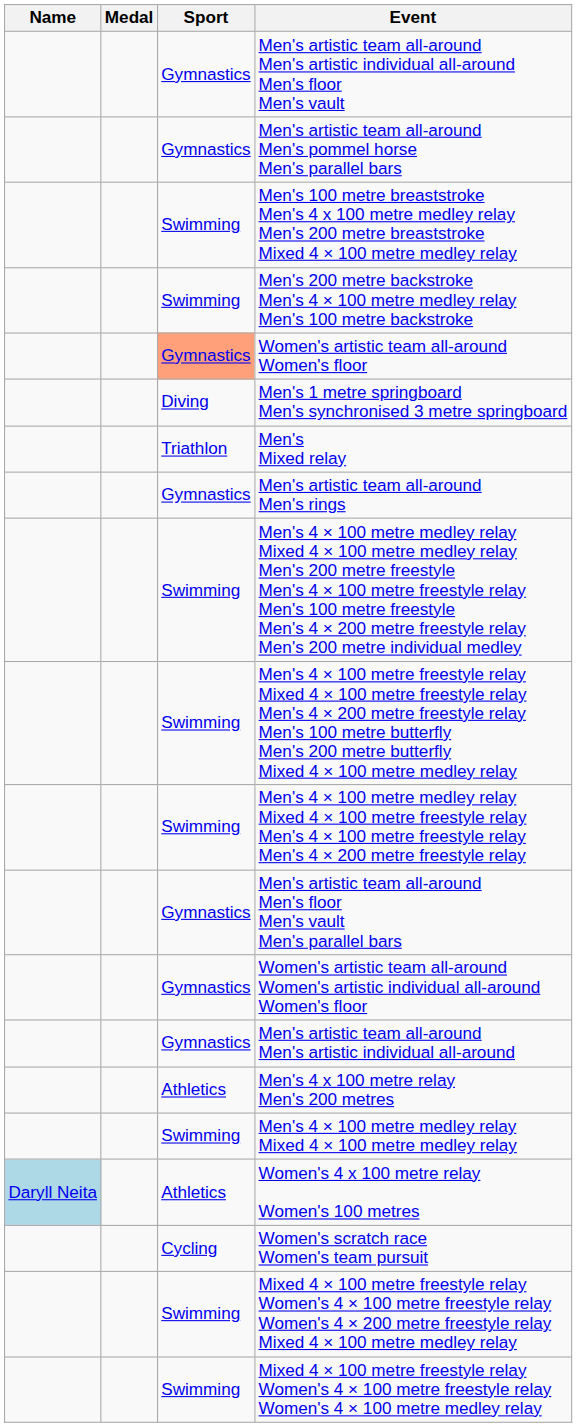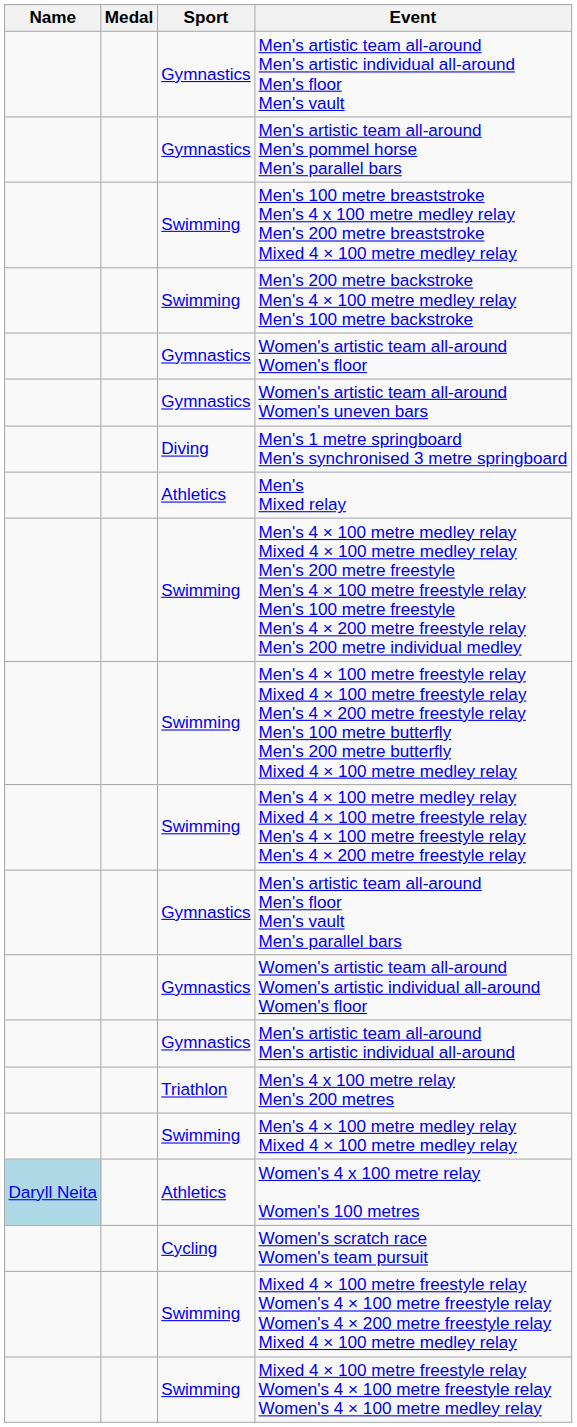 <table class="wikitable sortable">
 <tr>
 <th>Name</th>
 <th>Medal</th>
 <th>Sport</th>
 <th>Event</th>
 </tr>
 <tr>
 <td></td>
 <td><br><br><br></td>
 <td><a href='#'>Gymnastics</a></td>
 <td><a href='#'>Men's artistic team all-around</a><br><a href='#'>Men's artistic individual all-around</a><br><a href='#'>Men's floor</a><br><a href='#'>Men's vault</a></td>
 </tr>
 <tr>
 <td></td>
 <td><br><br></td>
 <td><a href='#'>Gymnastics</a></td>
 <td><a href='#'>Men's artistic team all-around</a><br><a href='#'>Men's pommel horse</a><br><a href='#'>Men's parallel bars</a></td>
 </tr>
 <tr>
 <td></td>
 <td><br><br><br></td>
 <td><a href='#'>Swimming</a></td>
 <td><a href='#'>Men's 100 metre breaststroke</a><br><a href='#'>Men's 4 x 100 metre medley relay</a><br><a href='#'>Men's 200 metre breaststroke</a><br><a href='#'>Mixed 4 × 100 metre medley relay</a></td>
 </tr>
 <tr>
 <td></td>
 <td><br><br></td>
 <td><a href='#'>Swimming</a></td>
 <td><a href='#'>Men's 200 metre backstroke</a><br><a href='#'>Men's 4 × 100 metre medley relay</a><br><a href='#'>Men's 100 metre backstroke</a></td>
 </tr>
 <tr>
 <td></td>
 <td><br></td>
-<td style="background: lightsalmon;"><a href='#'>Gymnastics</a></td>
+<td><a href='#'>Gymnastics</a></td>
 <td><a href='#'>Women's artistic team all-around</a><br><a href='#'>Women's floor</a></td>
+</tr>
+<tr>
+<td></td>
+<td><br></td>
+<td><a href='#'>Gymnastics</a></td>
+<td><a href='#'>Women's artistic team all-around</a><br><a href='#'>Women's uneven bars</a></td>
 </tr>
 <tr>
 <td></td>
 <td><br></td>
 <td><a href='#'>Diving</a></td>
 <td><a href='#'>Men's 1 metre springboard</a><br><a href='#'>Men's synchronised 3 metre springboard</a></td>
 </tr>
 <tr>
 <td></td>
 <td><br></td>
-<td><a href='#'>Triathlon</a></td>
+<td><a href='#'>Athletics</a></td>
 <td><a href='#'>Men's</a><br><a href='#'>Mixed relay</a></td>
-</tr>
-<tr>
-<td></td>
-<td><br></td>
-<td><a href='#'>Gymnastics</a></td>
-<td><a href='#'>Men's artistic team all-around</a><br><a href='#'>Men's rings</a></td>
 </tr>
 <tr>
 <td></td>
 <td><br><br><br><br><br><br></td>
 <td><a href='#'>Swimming</a></td>
 <td><a href='#'>Men's 4 × 100 metre medley relay</a><br><a href='#'>Mixed 4 × 100 metre medley relay</a><br><a href='#'>Men's 200 metre freestyle</a><br><a href='#'>Men's 4 × 100 metre freestyle relay</a><br><a href='#'>Men's 100 metre freestyle</a><br><a href='#'>Men's 4 × 200 metre freestyle relay</a><br><a href='#'>Men's 200 metre individual medley</a></td>
 </tr>
 <tr>
 <td></td>
 <td><br><br><br><br><br></td>
 <td><a href='#'>Swimming</a></td>
 <td><a href='#'>Men's 4 × 100 metre freestyle relay</a><br><a href='#'>Mixed 4 × 100 metre freestyle relay</a><br><a href='#'>Men's 4 × 200 metre freestyle relay</a><br><a href='#'>Men's 100 metre butterfly</a><br><a href='#'>Men's 200 metre butterfly</a><br><a href='#'>Mixed 4 × 100 metre medley relay</a></td>
 </tr>
 <tr>
 <td></td>
 <td><br><br><br></td>
 <td><a href='#'>Swimming</a></td>
 <td><a href='#'>Men's 4 × 100 metre medley relay</a><br><a href='#'>Mixed 4 × 100 metre freestyle relay</a><br><a href='#'>Men's 4 × 100 metre freestyle relay</a><br><a href='#'>Men's 4 × 200 metre freestyle relay</a></td>
 </tr>
 <tr>
 <td></td>
 <td><br><br><br></td>
 <td><a href='#'>Gymnastics</a></td>
 <td><a href='#'>Men's artistic team all-around</a><br><a href='#'>Men's floor</a><br><a href='#'>Men's vault</a><br><a href='#'>Men's parallel bars</a></td>
 </tr>
 <tr>
 <td></td>
 <td><br><br></td>
 <td><a href='#'>Gymnastics</a></td>
 <td><a href='#'>Women's artistic team all-around</a><br><a href='#'>Women's artistic individual all-around</a><br><a href='#'>Women's floor</a></td>
 </tr>
 <tr>
 <td></td>
 <td><br></td>
 <td><a href='#'>Gymnastics</a></td>
 <td><a href='#'>Men's artistic team all-around</a><br><a href='#'>Men's artistic individual all-around</a></td>
 </tr>
 <tr>
 <td></td>
 <td><br></td>
-<td><a href='#'>Athletics</a></td>
+<td><a href='#'>Triathlon</a></td>
 <td><a href='#'>Men's 4 x 100 metre relay</a><br><a href='#'>Men's 200 metres</a></td>
 </tr>
 <tr>
 <td></td>
 <td><br></td>
 <td><a href='#'>Swimming</a></td>
 <td><a href='#'>Men's 4 × 100 metre medley relay</a><br><a href='#'>Mixed 4 × 100 metre medley relay</a></td>
 </tr>
 <tr>
 <td style="background: lightblue;"><a href='#'>Daryll Neita</a></td>
 <td><br></td>
 <td><a href='#'>Athletics</a></td>
 <td><a href='#'>Women's 4 x 100 metre relay</a><br><br><a href='#'>Women's 100 metres</a></td>
 </tr>
 <tr>
 <td></td>
 <td><br></td>
 <td><a href='#'>Cycling</a></td>
 <td><a href='#'>Women's scratch race</a><br><a href='#'>Women's team pursuit</a></td>
 </tr>
 <tr>
 <td></td>
 <td><br><br><br></td>
 <td><a href='#'>Swimming</a></td>
 <td><a href='#'>Mixed 4 × 100 metre freestyle relay</a><br><a href='#'>Women's 4 × 100 metre freestyle relay</a><br><a href='#'>Women's 4 × 200 metre freestyle relay</a><br><a href='#'>Mixed 4 × 100 metre medley relay</a></td>
 </tr>
 <tr>
 <td></td>
 <td><br><br></td>
 <td><a href='#'>Swimming</a></td>
 <td><a href='#'>Mixed 4 × 100 metre freestyle relay</a><br><a href='#'>Women's 4 × 100 metre freestyle relay</a><br><a href='#'>Women's 4 × 100 metre medley relay</a></td>
 </tr>
 </table>
